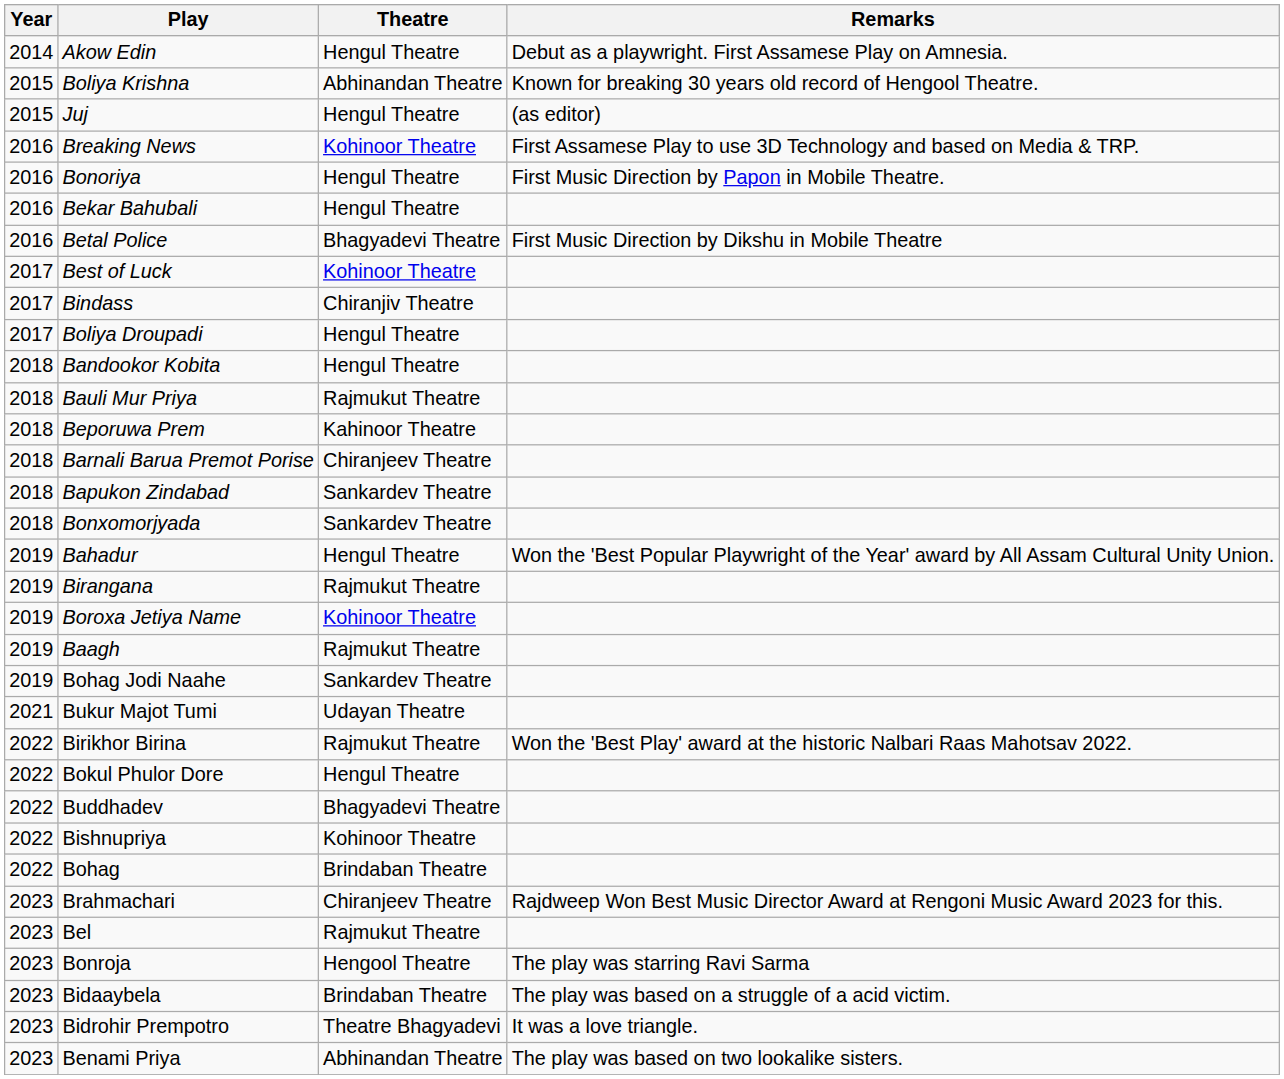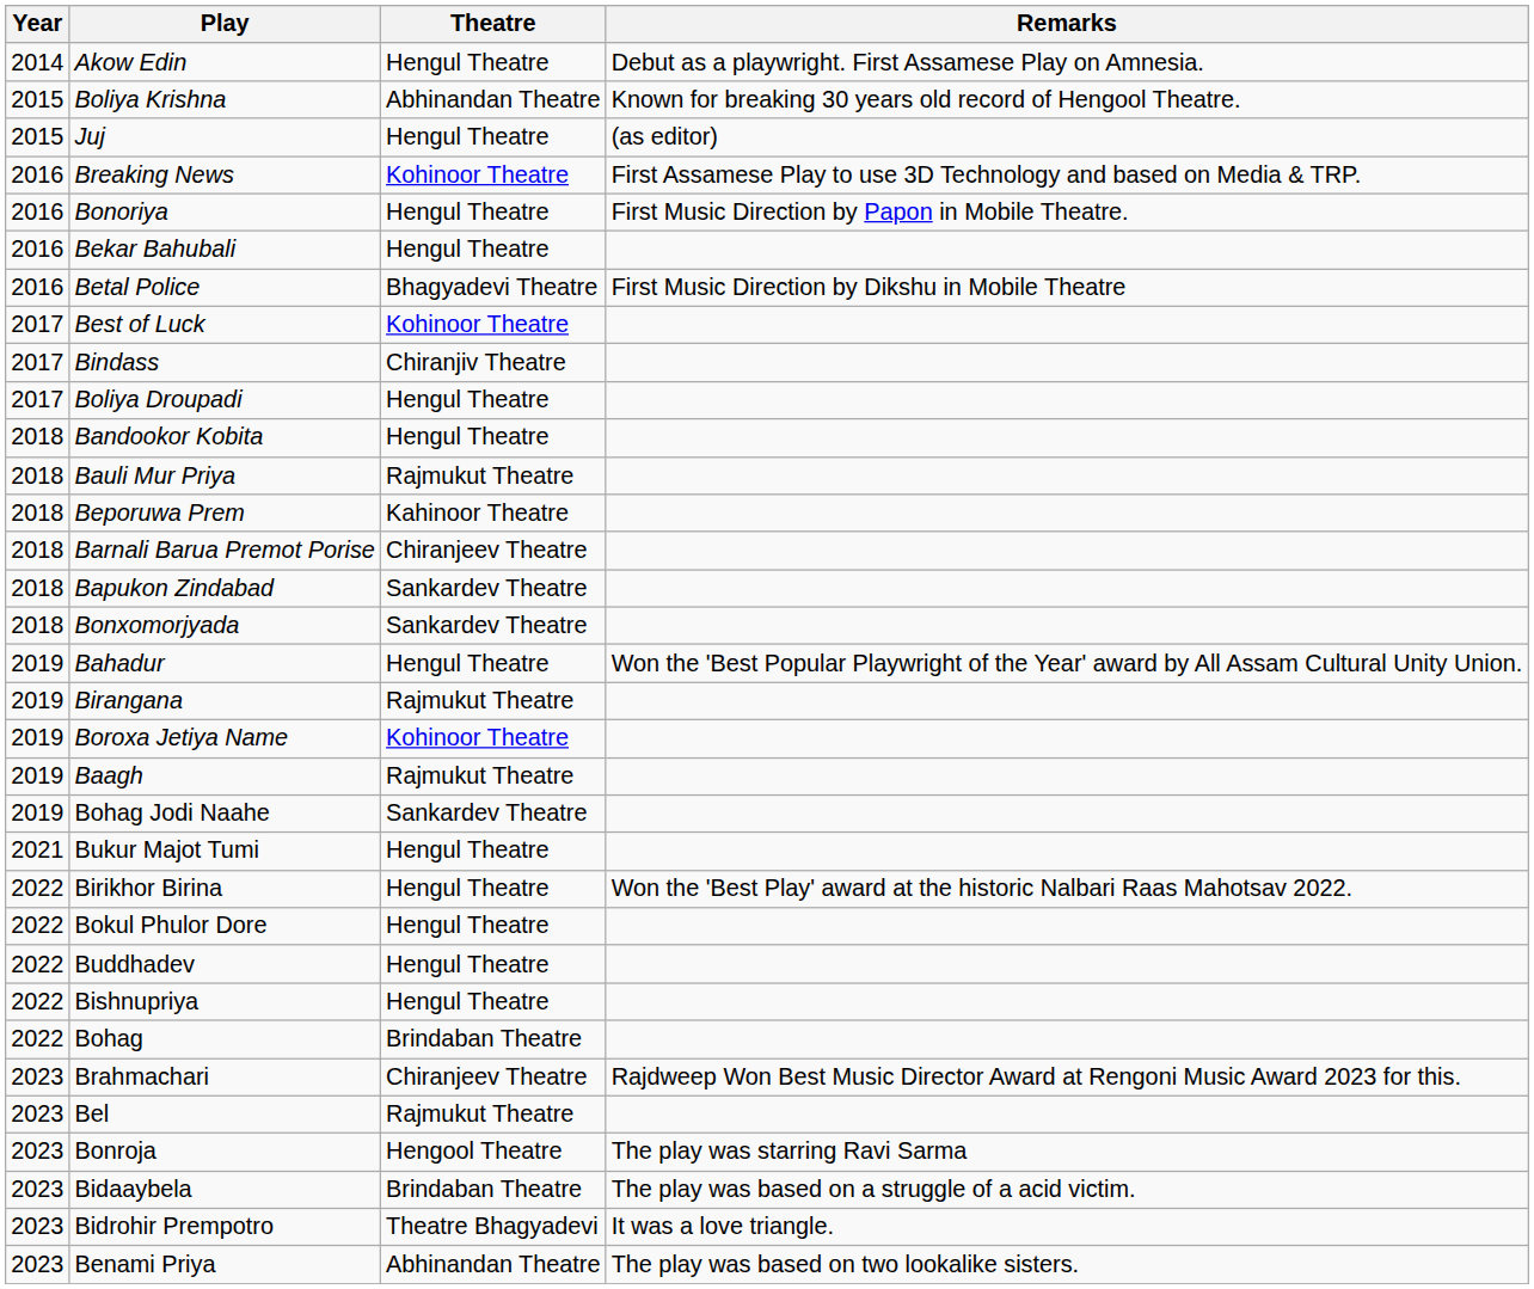 <table class="wikitable">
 <tr style="background:#ccc; text-align:center;">
 <th>Year</th>
 <th>Play</th>
 <th>Theatre</th>
 <th>Remarks</th>
 </tr>
 <tr>
 <td>2014</td>
 <td><em>Akow Edin</em></td>
 <td>Hengul Theatre</td>
 <td>Debut as a playwright. First Assamese Play on Amnesia.</td>
 </tr>
 <tr>
 <td>2015</td>
 <td><em>Boliya Krishna</em></td>
 <td>Abhinandan Theatre</td>
 <td>Known for breaking 30 years old record of Hengool Theatre.</td>
 </tr>
 <tr>
 <td>2015</td>
 <td><em>Juj</em></td>
 <td>Hengul Theatre</td>
 <td>(as editor)</td>
 </tr>
 <tr>
 <td>2016</td>
 <td><em>Breaking News</em></td>
 <td><a href='#'>Kohinoor Theatre</a></td>
 <td>First Assamese Play to use 3D Technology and based on Media & TRP.</td>
 </tr>
 <tr>
 <td>2016</td>
 <td><em>Bonoriya</em></td>
 <td>Hengul Theatre</td>
 <td>First Music Direction by <a href='#'>Papon</a> in Mobile Theatre.</td>
 </tr>
 <tr>
 <td>2016</td>
 <td><em>Bekar Bahubali</em></td>
 <td>Hengul Theatre</td>
 <td></td>
 </tr>
 <tr>
 <td>2016</td>
 <td><em>Betal Police</em></td>
 <td>Bhagyadevi Theatre</td>
 <td>First Music Direction by Dikshu in Mobile Theatre</td>
 </tr>
 <tr>
 <td>2017</td>
 <td><em>Best of Luck</em></td>
 <td><a href='#'>Kohinoor Theatre</a></td>
 <td></td>
 </tr>
 <tr>
 <td>2017</td>
 <td><em>Bindass</em></td>
 <td>Chiranjiv Theatre</td>
 <td></td>
 </tr>
 <tr>
 <td>2017</td>
 <td><em>Boliya Droupadi</em></td>
 <td>Hengul Theatre</td>
 <td></td>
 </tr>
 <tr>
 <td>2018</td>
 <td><em>Bandookor Kobita</em></td>
 <td>Hengul Theatre</td>
 <td></td>
 </tr>
 <tr>
 <td>2018</td>
 <td><em>Bauli Mur Priya</em></td>
 <td>Rajmukut Theatre</td>
 <td></td>
 </tr>
 <tr>
 <td>2018</td>
 <td><em>Beporuwa Prem</em></td>
 <td>Kahinoor Theatre</td>
 <td></td>
 </tr>
 <tr>
 <td>2018</td>
 <td><em>Barnali Barua Premot Porise</em></td>
 <td>Chiranjeev Theatre</td>
 <td></td>
 </tr>
 <tr>
 <td>2018</td>
 <td><em>Bapukon Zindabad</em></td>
 <td>Sankardev Theatre</td>
 <td></td>
 </tr>
 <tr>
 <td>2018</td>
 <td><em>Bonxomorjyada</em></td>
 <td>Sankardev Theatre</td>
 </tr>
 <tr>
 <td>2019</td>
 <td><em>Bahadur</em></td>
 <td>Hengul Theatre</td>
 <td>Won the 'Best Popular Playwright of the Year' award by All Assam Cultural Unity Union.</td>
 </tr>
 <tr>
 <td>2019</td>
 <td><em>Birangana</em></td>
 <td>Rajmukut Theatre</td>
 <td></td>
 </tr>
 <tr>
 <td>2019</td>
 <td><em>Boroxa Jetiya Name</em></td>
 <td><a href='#'>Kohinoor Theatre</a></td>
 <td></td>
 </tr>
 <tr>
 <td>2019</td>
 <td><em>Baagh</em></td>
 <td>Rajmukut Theatre</td>
 <td></td>
 </tr>
 <tr>
 <td>2019</td>
 <td>Bohag Jodi Naahe</td>
 <td>Sankardev Theatre</td>
 <td></td>
 </tr>
 <tr>
 <td>2021</td>
 <td>Bukur Majot Tumi</td>
-<td>Udayan Theatre</td>
+<td>Hengul Theatre</td>
 <td></td>
 </tr>
 <tr>
 <td>2022</td>
 <td>Birikhor Birina</td>
-<td>Rajmukut Theatre</td>
+<td>Hengul Theatre</td>
 <td>Won the 'Best Play' award at the historic Nalbari Raas Mahotsav 2022. </td>
 </tr>
 <tr>
 <td>2022</td>
 <td>Bokul Phulor Dore</td>
 <td>Hengul Theatre</td>
 <td></td>
 </tr>
 <tr>
 <td>2022</td>
 <td>Buddhadev</td>
-<td>Bhagyadevi Theatre</td>
+<td>Hengul Theatre</td>
 <td></td>
 </tr>
 <tr>
 <td>2022</td>
 <td>Bishnupriya</td>
-<td>Kohinoor Theatre</td>
+<td>Hengul Theatre</td>
 <td></td>
 </tr>
 <tr>
 <td>2022</td>
 <td>Bohag</td>
 <td>Brindaban Theatre</td>
 <td></td>
 </tr>
 <tr>
 <td>2023</td>
 <td>Brahmachari</td>
 <td>Chiranjeev Theatre</td>
 <td>Rajdweep Won Best Music Director Award at Rengoni Music Award 2023 for this. </td>
 </tr>
 <tr>
 <td>2023</td>
 <td>Bel</td>
 <td>Rajmukut Theatre</td>
 <td></td>
 </tr>
 <tr>
 <td>2023</td>
 <td>Bonroja</td>
 <td>Hengool Theatre</td>
 <td>The play was starring Ravi Sarma</td>
 </tr>
 <tr>
 <td>2023</td>
 <td>Bidaaybela</td>
 <td>Brindaban Theatre</td>
 <td>The play was based on a struggle of a acid victim. </td>
 </tr>
 <tr>
 <td>2023</td>
 <td>Bidrohir Prempotro</td>
 <td>Theatre Bhagyadevi</td>
 <td>It was a love triangle. </td>
 </tr>
 <tr>
 <td>2023</td>
 <td>Benami Priya</td>
 <td>Abhinandan Theatre</td>
 <td>The play was based on two lookalike sisters. </td>
 </tr>
 </table>
